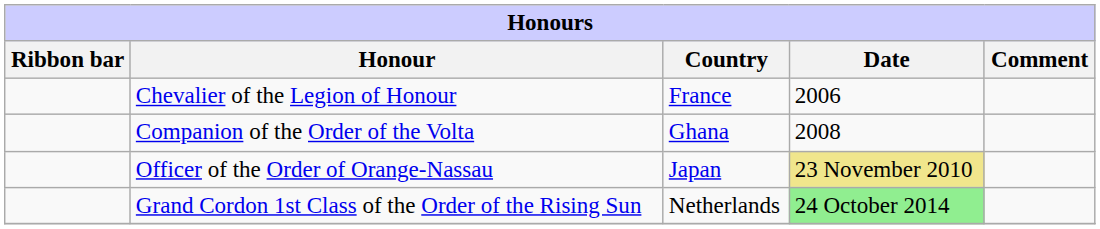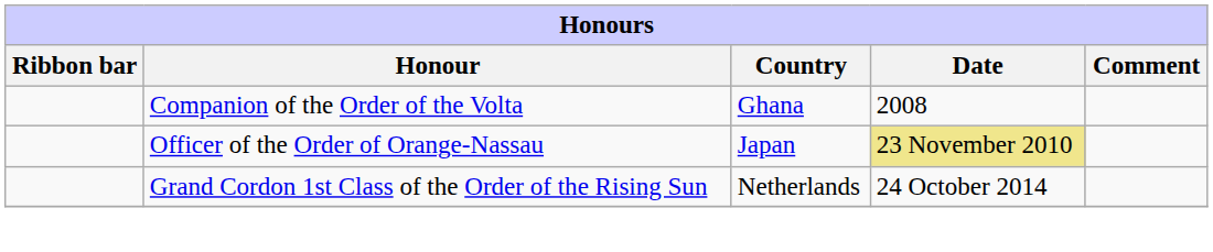 <table class="wikitable" style="width:60%;">
 <tr style="background:#ccf; text-align:center;">
 <td colspan=5><strong>Honours</strong></td>
 </tr>
 <tr>
 <th style="width:80px;">Ribbon bar</th>
 <th>Honour</th>
 <th>Country</th>
 <th>Date</th>
 <th>Comment</th>
-</tr>
-<tr>
-<td></td>
-<td><a href='#'>Chevalier</a> of the <a href='#'>Legion of Honour</a></td>
-<td><a href='#'>France</a></td>
-<td>2006</td>
-<td></td>
 </tr>
 <tr>
 <td></td>
 <td><a href='#'>Companion</a> of the <a href='#'>Order of the Volta</a></td>
 <td><a href='#'>Ghana</a></td>
 <td>2008</td>
 <td></td>
 </tr>
 <tr>
 <td></td>
 <td><a href='#'>Officer</a> of the <a href='#'>Order of Orange-Nassau</a></td>
 <td><a href='#'>Japan</a></td>
 <td style="background: khaki;">23 November 2010</td>
 <td></td>
 </tr>
 <tr>
 <td></td>
 <td><a href='#'>Grand Cordon 1st Class</a> of the <a href='#'>Order of the Rising Sun</a></td>
 <td>Netherlands</td>
-<td style="background: lightgreen;">24 October 2014</td>
+<td>24 October 2014</td>
 <td></td>
 </tr>
 <tr>
 </tr>
 </table>
